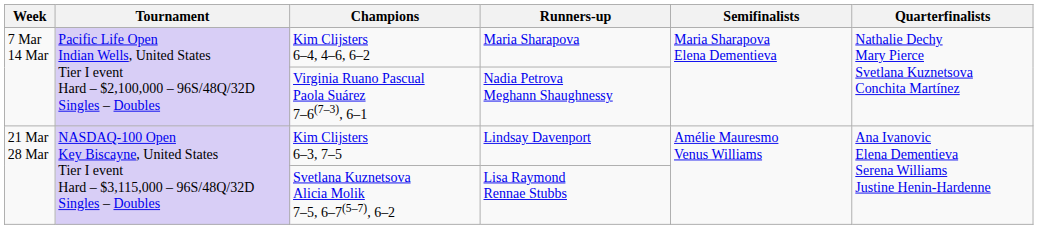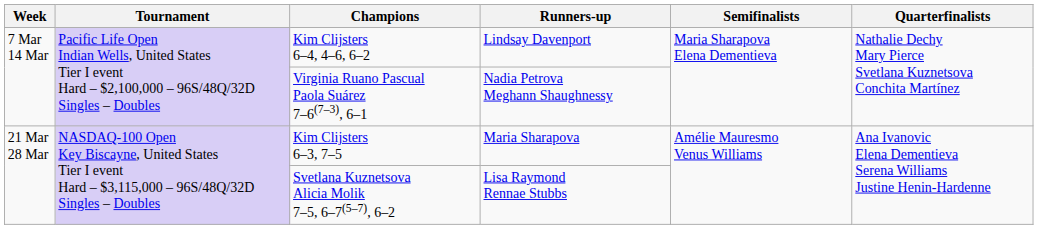 <table class=wikitable style=font-size:95%>
 <tr>
 <th style="width:48px;">Week</th>
 <th style="width:248px;">Tournament</th>
 <th style="width:200px;">Champions</th>
 <th style="width:200px;">Runners-up</th>
 <th style="width:190px;">Semifinalists</th>
 <th style="width:190px;">Quarterfinalists</th>
 </tr>
 <tr valign="top">
 <td rowspan=2>7 Mar<br>14 Mar</td>
 <td rowspan=2 bgcolor="#d8cef6"><a href='#'>Pacific Life Open</a><br> <a href='#'>Indian Wells</a>, United States <br>Tier I event <br> Hard – $2,100,000 – 96S/48Q/32D<br> <a href='#'>Singles</a> – <a href='#'>Doubles</a></td>
 <td> <a href='#'>Kim Clijsters</a> <br> 6–4, 4–6, 6–2</td>
-<td> <a href='#'>Maria Sharapova</a></td>
+<td> <a href='#'>Lindsay Davenport</a></td>
 <td rowspan=2> <a href='#'>Maria Sharapova</a><br> <a href='#'>Elena Dementieva</a></td>
 <td rowspan=2> <a href='#'>Nathalie Dechy</a> <br>  <a href='#'>Mary Pierce</a> <br> <a href='#'>Svetlana Kuznetsova</a><br> <a href='#'>Conchita Martínez</a></td>
 </tr>
 <tr valign="top">
 <td> <a href='#'>Virginia Ruano Pascual</a> <br>  <a href='#'>Paola Suárez</a><br>7–6<sup>(7–3)</sup>, 6–1</td>
 <td> <a href='#'>Nadia Petrova</a> <br>  <a href='#'>Meghann Shaughnessy</a></td>
 </tr>
 <tr valign="top">
 <td rowspan=2>21 Mar<br>28 Mar</td>
 <td rowspan=2 bgcolor="#d8cef6"><a href='#'>NASDAQ-100 Open</a><br> <a href='#'>Key Biscayne</a>, United States <br>Tier I event <br> Hard – $3,115,000 – 96S/48Q/32D<br> <a href='#'>Singles</a> – <a href='#'>Doubles</a></td>
 <td> <a href='#'>Kim Clijsters</a> <br> 6–3, 7–5</td>
-<td> <a href='#'>Lindsay Davenport</a></td>
+<td> <a href='#'>Maria Sharapova</a></td>
 <td rowspan=2> <a href='#'>Amélie Mauresmo</a><br> <a href='#'>Venus Williams</a></td>
 <td rowspan=2> <a href='#'>Ana Ivanovic</a>  <br>  <a href='#'>Elena Dementieva</a> <br> <a href='#'>Serena Williams</a><br>  <a href='#'>Justine Henin-Hardenne</a></td>
 </tr>
 <tr valign="top">
 <td> <a href='#'>Svetlana Kuznetsova</a> <br>  <a href='#'>Alicia Molik</a><br>7–5, 6–7<sup>(5–7)</sup>, 6–2</td>
 <td> <a href='#'>Lisa Raymond</a> <br>  <a href='#'>Rennae Stubbs</a></td>
 </tr>
 </table>
